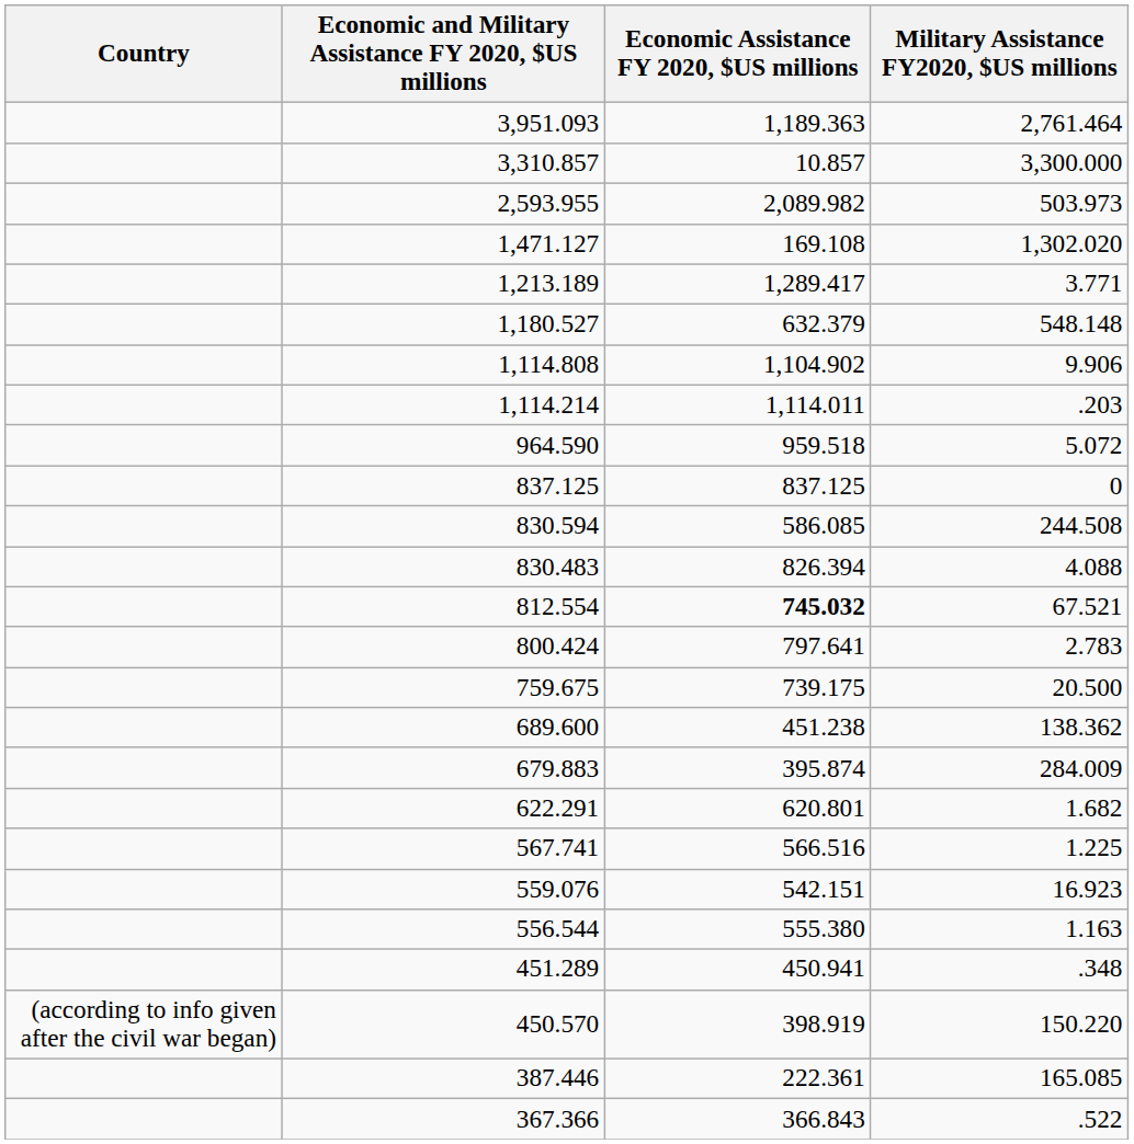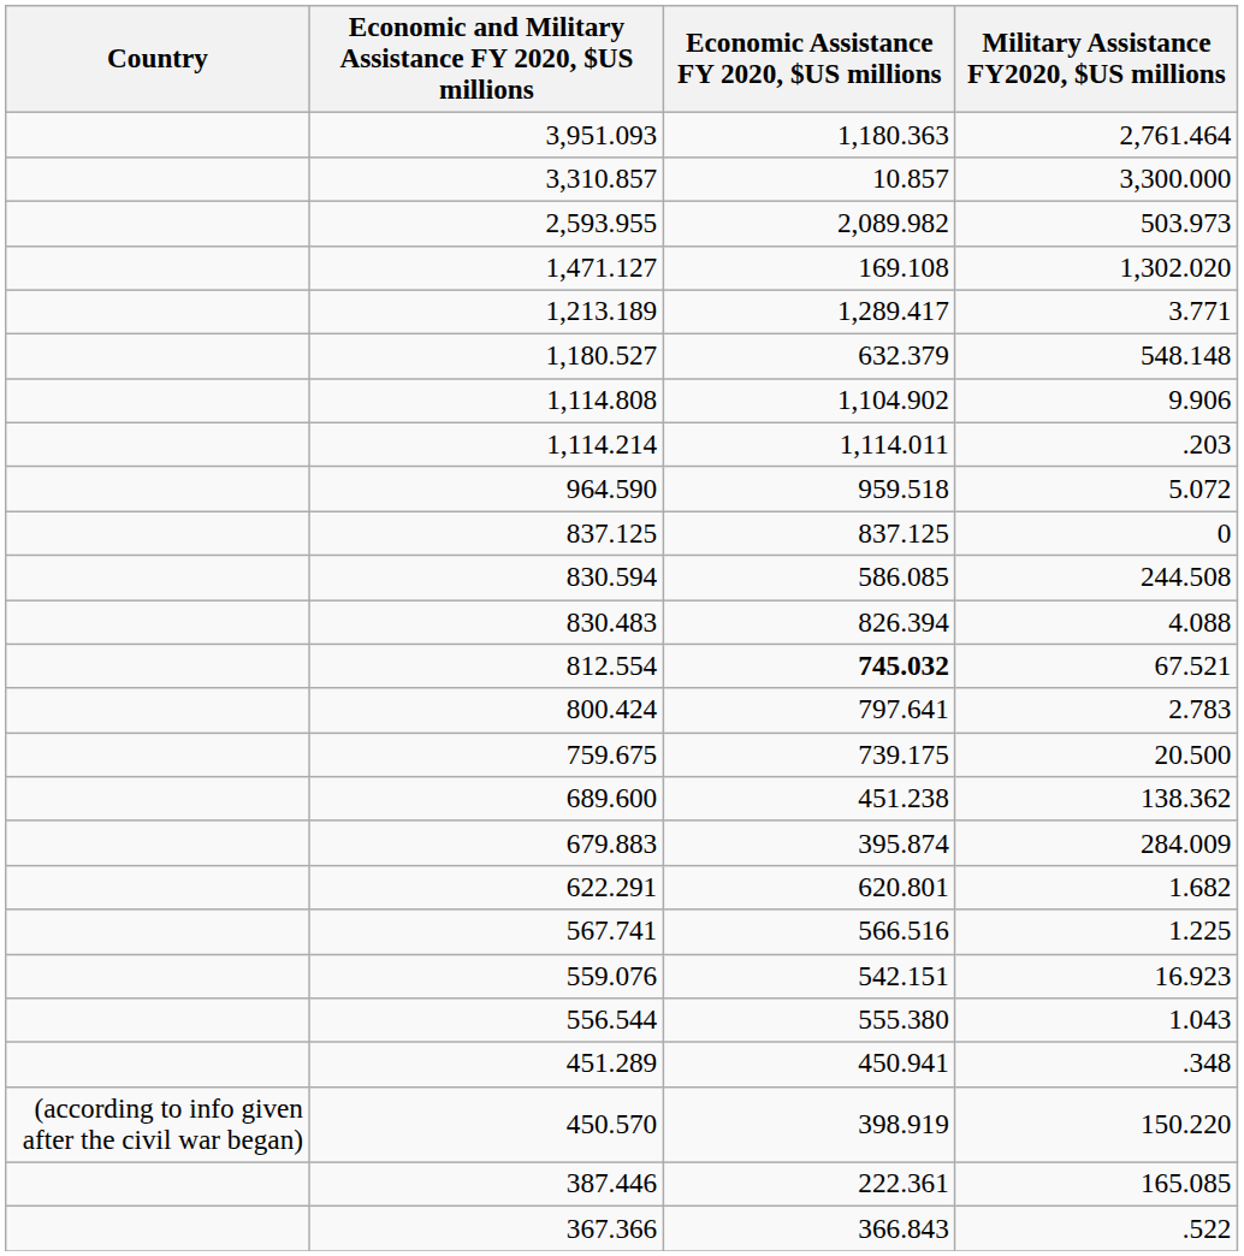 <table class="wikitable sortable" style="text-align:right; width:80%;">
 <tr>
 <th scope="col">Country</th>
 <th scope="col" data-sort-type="number">Economic and Military Assistance FY 2020, $US millions</th>
 <th scope="col" data-sort-type="number">Economic Assistance FY 2020, $US millions</th>
 <th scope="col" data-sort-type="number">Military Assistance FY2020, $US millions</th>
 </tr>
 <tr>
 <td></td>
 <td>3,951.093</td>
-<td>1,189.363</td>
+<td>1,180.363</td>
 <td>2,761.464</td>
 </tr>
 <tr>
 <td></td>
 <td>3,310.857</td>
 <td>10.857</td>
 <td>3,300.000</td>
 </tr>
 <tr>
 <td></td>
 <td>2,593.955</td>
 <td>2,089.982</td>
 <td>503.973</td>
 </tr>
 <tr>
 <td></td>
 <td>1,471.127</td>
 <td>169.108</td>
 <td>1,302.020</td>
 </tr>
 <tr>
 <td></td>
 <td>1,213.189</td>
 <td>1,289.417</td>
 <td>3.771</td>
 </tr>
 <tr>
 <td></td>
 <td>1,180.527</td>
 <td>632.379</td>
 <td>548.148</td>
 </tr>
 <tr>
 <td></td>
 <td>1,114.808</td>
 <td>1,104.902</td>
 <td>9.906</td>
 </tr>
 <tr>
 <td></td>
 <td>1,114.214</td>
 <td>1,114.011</td>
 <td>.203</td>
 </tr>
 <tr>
 <td></td>
 <td>964.590</td>
 <td>959.518</td>
 <td>5.072</td>
 </tr>
 <tr>
 <td></td>
 <td>837.125</td>
 <td>837.125</td>
 <td>0</td>
 </tr>
 <tr>
 <td></td>
 <td>830.594</td>
 <td>586.085</td>
 <td>244.508</td>
 </tr>
 <tr>
 <td></td>
 <td>830.483</td>
 <td>826.394</td>
 <td>4.088</td>
 </tr>
 <tr>
 <td></td>
 <td>812.554</td>
 <td><strong>745.032</strong></td>
 <td>67.521</td>
 </tr>
 <tr>
 <td></td>
 <td>800.424</td>
 <td>797.641</td>
 <td>2.783</td>
 </tr>
 <tr>
 <td></td>
 <td>759.675</td>
 <td>739.175</td>
 <td>20.500</td>
 </tr>
 <tr>
 <td></td>
 <td>689.600</td>
 <td>451.238</td>
 <td>138.362</td>
 </tr>
 <tr>
 <td></td>
 <td>679.883</td>
 <td>395.874</td>
 <td>284.009</td>
 </tr>
 <tr>
 <td></td>
 <td>622.291</td>
 <td>620.801</td>
 <td>1.682</td>
 </tr>
 <tr>
 <td></td>
 <td>567.741</td>
 <td>566.516</td>
 <td>1.225</td>
 </tr>
 <tr>
 <td></td>
 <td>559.076</td>
 <td>542.151</td>
 <td>16.923</td>
 </tr>
 <tr>
 <td></td>
 <td>556.544</td>
 <td>555.380</td>
-<td>1.163</td>
+<td>1.043</td>
 </tr>
 <tr>
 <td></td>
 <td>451.289</td>
 <td>450.941</td>
 <td>.348</td>
 </tr>
 <tr>
 <td> (according to info given after the civil war began)</td>
 <td>450.570</td>
 <td>398.919</td>
 <td>150.220</td>
 </tr>
 <tr>
 <td></td>
 <td>387.446</td>
 <td>222.361</td>
 <td>165.085</td>
 </tr>
 <tr>
 <td></td>
 <td>367.366</td>
 <td>366.843</td>
 <td>.522</td>
 </tr>
 </table>
